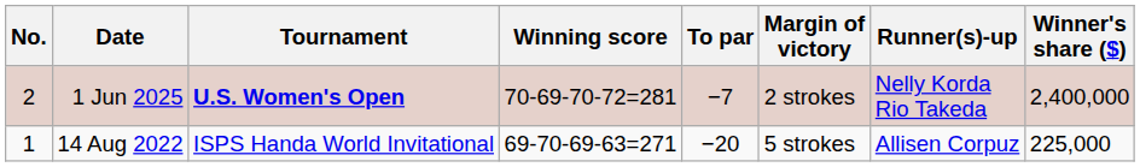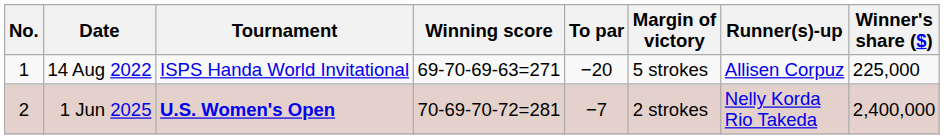 <table class="wikitable" style="font-size:95%;">
 <tr>
 <th>No.</th>
 <th>Date</th>
 <th>Tournament</th>
 <th>Winning score</th>
 <th>To par</th>
 <th>Margin of<br>victory</th>
 <th>Runner(s)-up</th>
 <th>Winner's<br>share (<a href='#'>$</a>)</th>
 </tr>
+<tr>
+<td align=center>1</td>
+<td align=right>14 Aug <a href='#'>2022</a></td>
+<td><a href='#'>ISPS Handa World Invitational</a></td>
+<td align=right>69-70-69-63=271</td>
+<td align=center>−20</td>
+<td>5 strokes</td>
+<td> <a href='#'>Allisen Corpuz</a></td>
+<td>225,000</td>
+</tr>
 <tr style="background:#e5d1cb;">
 <td align=center>2</td>
 <td align=right>1 Jun <a href='#'>2025</a></td>
 <td><strong><a href='#'>U.S. Women's Open</a></strong></td>
 <td align=right>70-69-70-72=281</td>
 <td align=center>−7</td>
 <td>2 strokes</td>
 <td> <a href='#'>Nelly Korda</a><br> <a href='#'>Rio Takeda</a></td>
 <td>2,400,000</td>
 </tr>
-<tr>
-<td align=center>1</td>
-<td align=right>14 Aug <a href='#'>2022</a></td>
-<td><a href='#'>ISPS Handa World Invitational</a></td>
-<td align=right>69-70-69-63=271</td>
-<td align=center>−20</td>
-<td>5 strokes</td>
-<td> <a href='#'>Allisen Corpuz</a></td>
-<td>225,000</td>
-</tr>
 </table>
